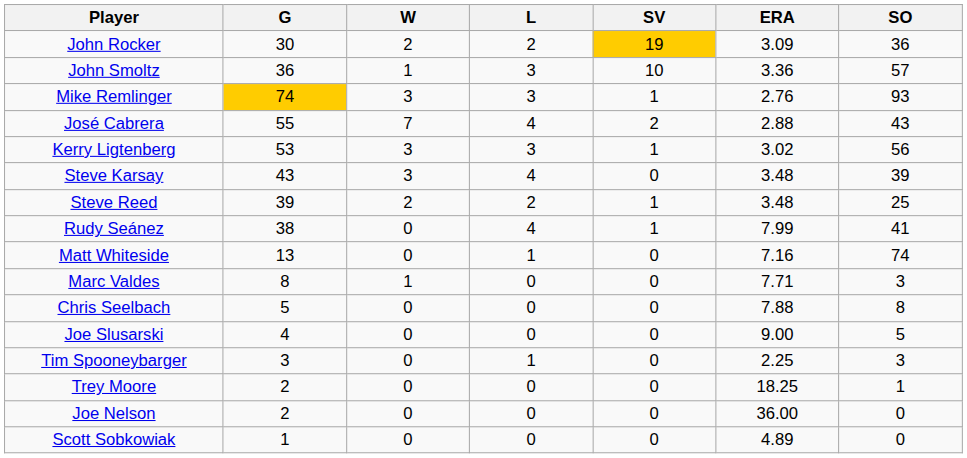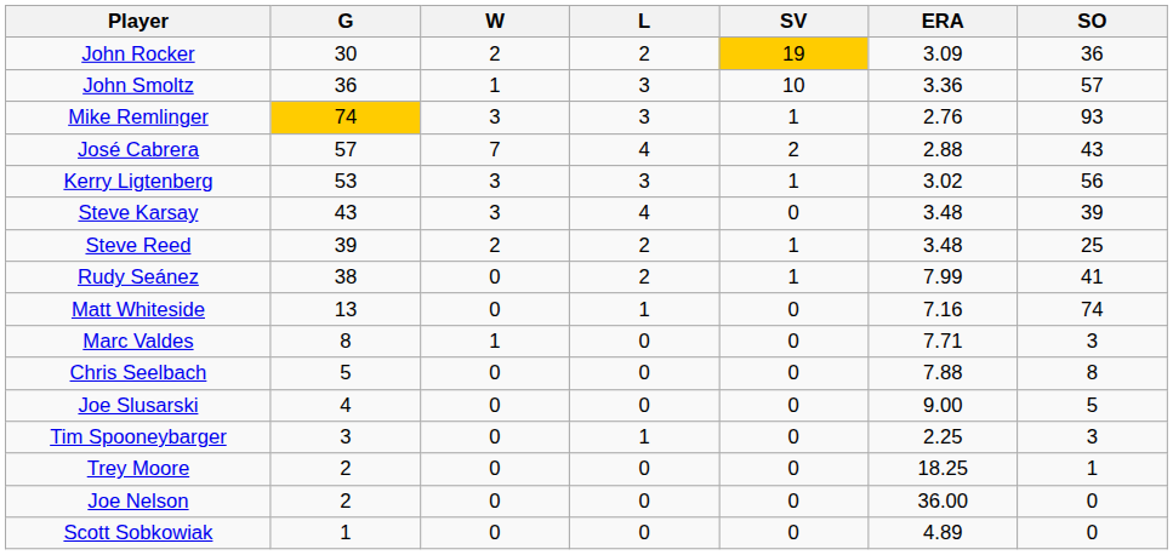 <table class="wikitable sortable">
 <tr>
 <th bgcolor="#DDDDFF" width="16%">Player</th>
 <th bgcolor="#DDDDFF" width="9%">G</th>
 <th bgcolor="#DDDDFF" width="9%">W</th>
 <th bgcolor="#DDDDFF" width="9%">L</th>
 <th bgcolor="#DDDDFF" width="9%">SV</th>
 <th bgcolor="#DDDDFF" width="9%">ERA</th>
 <th bgcolor="#DDDDFF" width="9%">SO</th>
 </tr>
 <tr align="center">
 <td><a href='#'>John Rocker</a></td>
 <td>30</td>
 <td>2</td>
 <td>2</td>
 <td bgcolor="#FFCC00">19</td>
 <td>3.09</td>
 <td>36</td>
 </tr>
 <tr align="center">
 <td><a href='#'>John Smoltz</a></td>
 <td>36</td>
 <td>1</td>
 <td>3</td>
 <td>10</td>
 <td>3.36</td>
 <td>57</td>
 </tr>
 <tr align="center">
 <td><a href='#'>Mike Remlinger</a></td>
 <td bgcolor="#FFCC00">74</td>
 <td>3</td>
 <td>3</td>
 <td>1</td>
 <td>2.76</td>
 <td>93</td>
 </tr>
 <tr align="center">
 <td><a href='#'>José Cabrera</a></td>
-<td>55</td>
+<td>57</td>
 <td>7</td>
 <td>4</td>
 <td>2</td>
 <td>2.88</td>
 <td>43</td>
 </tr>
 <tr align="center">
 <td><a href='#'>Kerry Ligtenberg</a></td>
 <td>53</td>
 <td>3</td>
 <td>3</td>
 <td>1</td>
 <td>3.02</td>
 <td>56</td>
 </tr>
 <tr align=center>
 <td><a href='#'>Steve Karsay</a></td>
 <td>43</td>
 <td>3</td>
 <td>4</td>
 <td>0</td>
 <td>3.48</td>
 <td>39</td>
 </tr>
 <tr align="center">
 <td><a href='#'>Steve Reed</a></td>
 <td>39</td>
 <td>2</td>
 <td>2</td>
 <td>1</td>
 <td>3.48</td>
 <td>25</td>
 </tr>
 <tr align="center">
 <td><a href='#'>Rudy Seánez</a></td>
 <td>38</td>
 <td>0</td>
-<td>4</td>
+<td>2</td>
 <td>1</td>
 <td>7.99</td>
 <td>41</td>
 </tr>
 <tr align="center">
 <td><a href='#'>Matt Whiteside</a></td>
 <td>13</td>
 <td>0</td>
 <td>1</td>
 <td>0</td>
 <td>7.16</td>
 <td>74</td>
 </tr>
 <tr align=center>
 <td><a href='#'>Marc Valdes</a></td>
 <td>8</td>
 <td>1</td>
 <td>0</td>
 <td>0</td>
 <td>7.71</td>
 <td>3</td>
 </tr>
 <tr align=center>
 <td><a href='#'>Chris Seelbach</a></td>
 <td>5</td>
 <td>0</td>
 <td>0</td>
 <td>0</td>
 <td>7.88</td>
 <td>8</td>
 </tr>
 <tr align=center>
 <td><a href='#'>Joe Slusarski</a></td>
 <td>4</td>
 <td>0</td>
 <td>0</td>
 <td>0</td>
 <td>9.00</td>
 <td>5</td>
 </tr>
 <tr align=center>
 <td><a href='#'>Tim Spooneybarger</a></td>
 <td>3</td>
 <td>0</td>
 <td>1</td>
 <td>0</td>
 <td>2.25</td>
 <td>3</td>
 </tr>
 <tr align=center>
 <td><a href='#'>Trey Moore</a></td>
 <td>2</td>
 <td>0</td>
 <td>0</td>
 <td>0</td>
 <td>18.25</td>
 <td>1</td>
 </tr>
 <tr align=center>
 <td><a href='#'>Joe Nelson</a></td>
 <td>2</td>
 <td>0</td>
 <td>0</td>
 <td>0</td>
 <td>36.00</td>
 <td>0</td>
 </tr>
 <tr align=center>
 <td><a href='#'>Scott Sobkowiak</a></td>
 <td>1</td>
 <td>0</td>
 <td>0</td>
 <td>0</td>
 <td>4.89</td>
 <td>0</td>
 </tr>
 </table>
